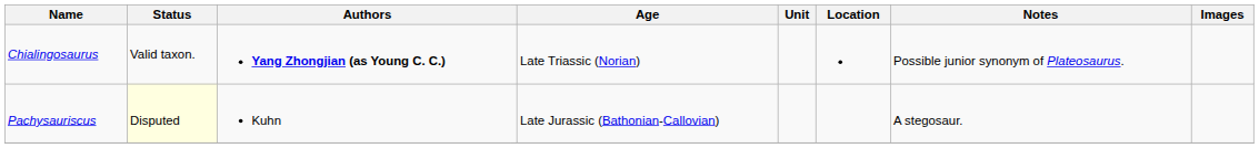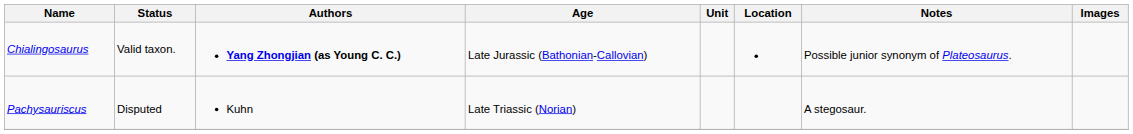 <table class="wikitable sortable" align="center" width="100%">
 <tr>
 <th>Name</th>
 <th>Status</th>
 <th colspan="2">Authors</th>
 <th>Age</th>
 <th>Unit</th>
 <th>Location</th>
 <th class="unsortable">Notes</th>
 <th>Images</th>
 </tr>
 <tr>
 <td><em><a href='#'>Chialingosaurus</a></em></td>
 <td>Valid taxon.</td>
 <td style="border-right:0px" valign="top"><strong><br><ul><li><a href='#'>Yang Zhongjian</a> (as Young C. C.)</li></ul></strong></td>
 <td style="border-left:0px" valign="top"></td>
-<td><br>Late Triassic (<a href='#'>Norian</a>)</td>
+<td><br>Late Jurassic (<a href='#'>Bathonian</a>-<a href='#'>Callovian</a>)</td>
 <td></td>
 <td><br><ul><li></li></ul></td>
 <td><br>Possible junior synonym of <em><a href='#'>Plateosaurus</a></em>.</td>
 <td></td>
 </tr>
 <tr>
 <td><br><em><a href='#'>Pachysauriscus</a></em></td>
-<td style="background: lightyellow;"><br>Disputed</td>
+<td><br>Disputed</td>
 <td style="border-right:0px" valign="top"><br><ul><li>Kuhn</li></ul></td>
 <td style="border-left:0px" valign="top"></td>
-<td><br>Late Jurassic (<a href='#'>Bathonian</a>-<a href='#'>Callovian</a>)</td>
+<td><br>Late Triassic (<a href='#'>Norian</a>)</td>
 <td></td>
 <td></td>
 <td><br>A stegosaur.</td>
 <td></td>
 </tr>
 <tr>
 </tr>
 </table>
